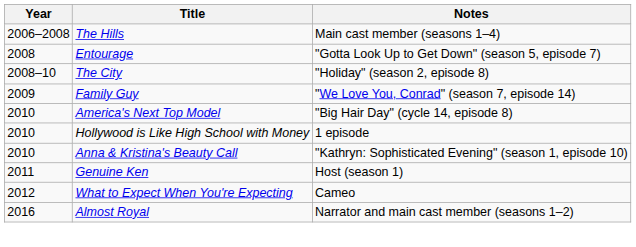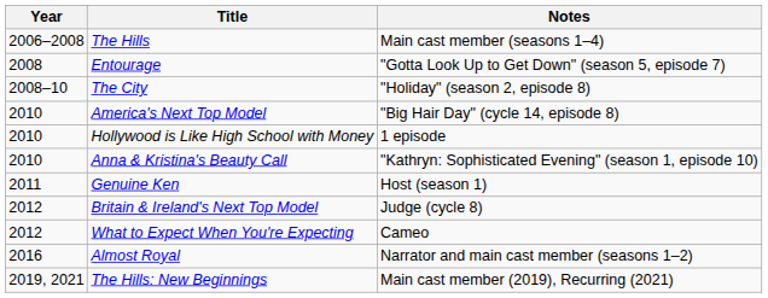 <table class="wikitable sortable">
 <tr>
 <th>Year</th>
 <th>Title</th>
 <th class="unsortable">Notes</th>
 </tr>
 <tr>
 <td>2006–2008</td>
 <td><em><a href='#'>The Hills</a></em></td>
 <td>Main cast member (seasons 1–4)</td>
 </tr>
 <tr>
 <td>2008</td>
 <td><em><a href='#'>Entourage</a></em></td>
 <td>"Gotta Look Up to Get Down" (season 5, episode 7)</td>
 </tr>
 <tr>
 <td>2008–10</td>
 <td><em><a href='#'>The City</a></em></td>
 <td>"Holiday" (season 2, episode 8)</td>
-</tr>
-<tr>
-<td>2009</td>
-<td><em><a href='#'>Family Guy</a></em></td>
-<td>"<a href='#'>We Love You, Conrad</a>" (season 7, episode 14)</td>
 </tr>
 <tr>
 <td>2010</td>
 <td><em><a href='#'>America's Next Top Model</a></em></td>
 <td>"Big Hair Day" (cycle 14, episode 8)</td>
 </tr>
 <tr>
 <td>2010</td>
 <td><em>Hollywood is Like High School with Money</em></td>
 <td>1 episode</td>
 </tr>
 <tr>
 <td>2010</td>
 <td><em><a href='#'>Anna & Kristina's Beauty Call</a></em></td>
 <td>"Kathryn: Sophisticated Evening" (season 1, episode 10)</td>
 </tr>
 <tr>
 <td>2011</td>
 <td><em><a href='#'>Genuine Ken</a></em></td>
 <td>Host (season 1)</td>
 </tr>
 <tr>
 <td>2012</td>
+<td><em><a href='#'>Britain & Ireland's Next Top Model</a></em></td>
+<td>Judge (cycle 8)</td>
+</tr>
+<tr>
+<td>2012</td>
 <td><em><a href='#'>What to Expect When You're Expecting</a></em></td>
 <td>Cameo</td>
 </tr>
 <tr>
 <td>2016</td>
 <td><em><a href='#'>Almost Royal</a></em></td>
 <td>Narrator and main cast member (seasons 1–2)</td>
 </tr>
+<tr>
+<td>2019, 2021</td>
+<td><em><a href='#'>The Hills: New Beginnings</a></em></td>
+<td>Main cast member (2019), Recurring (2021)</td>
+</tr>
 </table>
